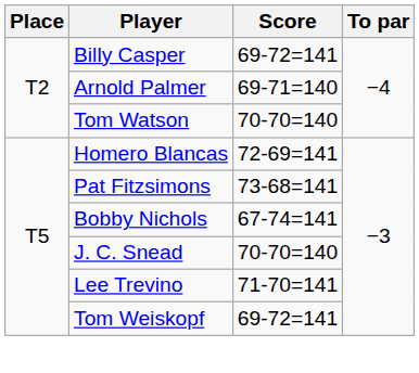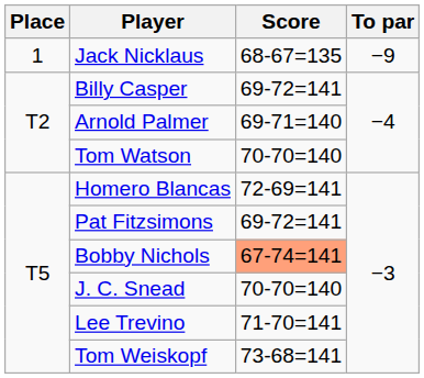 <table class="wikitable">
 <tr>
 <th>Place</th>
 <th>Player</th>
 <th>Score</th>
 <th>To par</th>
+</tr>
+<tr>
+<td align=center>1</td>
+<td> <a href='#'>Jack Nicklaus</a></td>
+<td>68-67=135</td>
+<td align="center">−9</td>
 </tr>
 <tr>
 <td rowspan=3 align="center">T2</td>
 <td> <a href='#'>Billy Casper</a></td>
 <td>69-72=141</td>
 <td rowspan=3 align="center">−4</td>
 </tr>
 <tr>
 <td> <a href='#'>Arnold Palmer</a></td>
 <td>69-71=140</td>
 </tr>
 <tr>
 <td> <a href='#'>Tom Watson</a></td>
 <td>70-70=140</td>
 </tr>
 <tr>
 <td rowspan=6 align="center">T5</td>
 <td> <a href='#'>Homero Blancas</a></td>
 <td>72-69=141</td>
 <td rowspan=6 align="center">−3</td>
 </tr>
 <tr>
 <td> <a href='#'>Pat Fitzsimons</a></td>
-<td>73-68=141</td>
+<td>69-72=141</td>
 </tr>
 <tr>
 <td> <a href='#'>Bobby Nichols</a></td>
-<td>67-74=141</td>
+<td style="background: lightsalmon;">67-74=141</td>
 </tr>
 <tr>
 <td> <a href='#'>J. C. Snead</a></td>
 <td>70-70=140</td>
 </tr>
 <tr>
 <td> <a href='#'>Lee Trevino</a></td>
 <td>71-70=141</td>
 </tr>
 <tr>
 <td> <a href='#'>Tom Weiskopf</a></td>
-<td>69-72=141</td>
+<td>73-68=141</td>
 </tr>
 </table>
